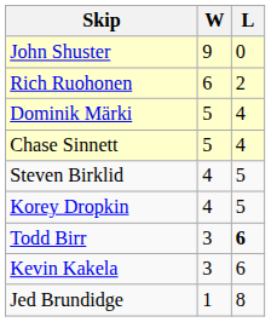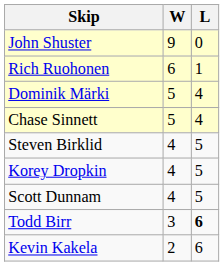 <table class="wikitable">
 <tr>
 <th width="150">Skip</th>
 <th width="20">W</th>
 <th width="20">L</th>
 </tr>
 <tr bgcolor=#ffffcc>
 <td> <a href='#'>John Shuster</a></td>
 <td>9</td>
 <td>0</td>
 </tr>
 <tr bgcolor=#ffffcc>
 <td> <a href='#'>Rich Ruohonen</a></td>
 <td>6</td>
-<td>2</td>
+<td>1</td>
 </tr>
 <tr bgcolor=#ffffcc>
 <td> <a href='#'>Dominik Märki</a></td>
 <td>5</td>
 <td>4</td>
 </tr>
 <tr bgcolor=#ffffcc>
 <td> Chase Sinnett</td>
 <td>5</td>
 <td>4</td>
 </tr>
 <tr>
 <td> Steven Birklid</td>
 <td>4</td>
 <td>5</td>
 </tr>
 <tr>
 <td> <a href='#'>Korey Dropkin</a></td>
 <td>4</td>
 <td>5</td>
 </tr>
 <tr>
+<td> Scott Dunnam</td>
+<td>4</td>
+<td>5</td>
+</tr>
+<tr>
 <td> <a href='#'>Todd Birr</a></td>
 <td>3</td>
 <td><strong>6</strong></td>
 </tr>
 <tr>
 <td> <a href='#'>Kevin Kakela</a></td>
-<td>3</td>
+<td>2</td>
 <td>6</td>
 </tr>
-<tr>
-<td> Jed Brundidge</td>
-<td>1</td>
-<td>8</td>
-</tr>
 </table>
